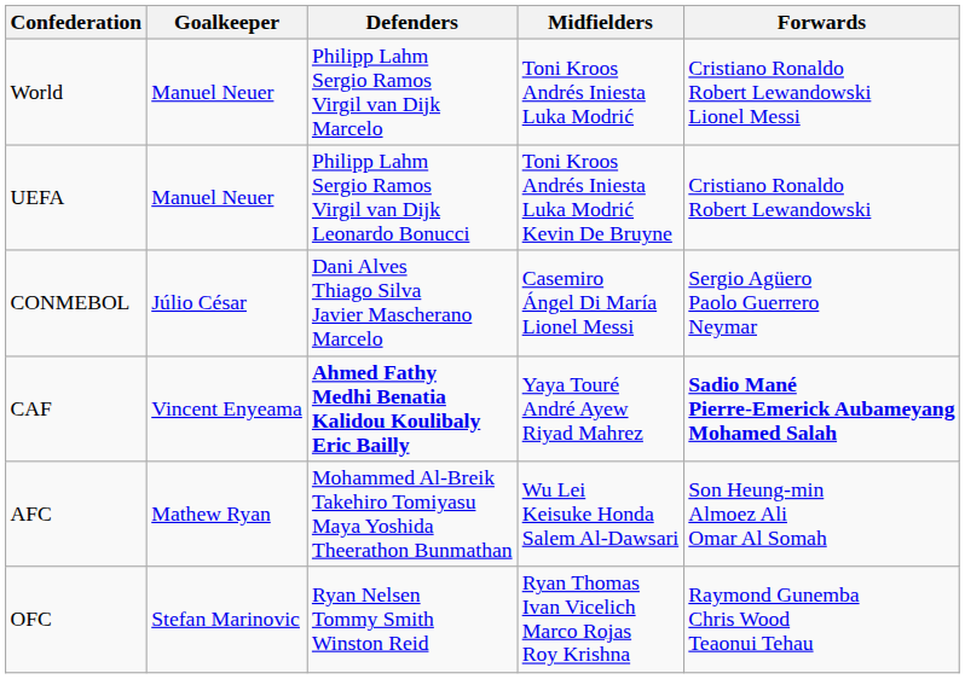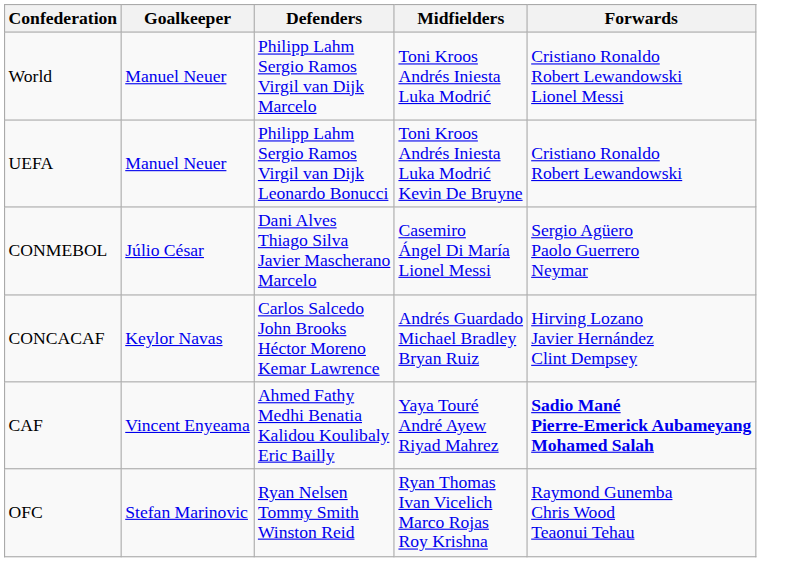 <table class="wikitable">
 <tr>
 <th>Confederation</th>
 <th>Goalkeeper</th>
 <th>Defenders</th>
 <th>Midfielders</th>
 <th>Forwards</th>
 </tr>
 <tr>
 <td>World</td>
 <td> <a href='#'>Manuel Neuer</a></td>
 <td style="text-align:left;"> <a href='#'>Philipp Lahm</a><br> <a href='#'>Sergio Ramos</a><br> <a href='#'>Virgil van Dijk</a><br> <a href='#'>Marcelo</a></td>
 <td style="text-align:left;"> <a href='#'>Toni Kroos</a><br> <a href='#'>Andrés Iniesta</a><br> <a href='#'>Luka Modrić</a></td>
 <td style="text-align:left;"> <a href='#'>Cristiano Ronaldo</a><br> <a href='#'>Robert Lewandowski</a><br> <a href='#'>Lionel Messi</a></td>
 </tr>
 <tr>
 <td>UEFA</td>
 <td> <a href='#'>Manuel Neuer</a></td>
 <td style="text-align:left;"> <a href='#'>Philipp Lahm</a><br> <a href='#'>Sergio Ramos</a><br> <a href='#'>Virgil van Dijk</a><br> <a href='#'>Leonardo Bonucci</a></td>
 <td style="text-align:left;"> <a href='#'>Toni Kroos</a><br> <a href='#'>Andrés Iniesta</a><br> <a href='#'>Luka Modrić</a><br> <a href='#'>Kevin De Bruyne</a></td>
 <td style="text-align:left;"> <a href='#'>Cristiano Ronaldo</a><br> <a href='#'>Robert Lewandowski</a></td>
 </tr>
 <tr>
 <td>CONMEBOL</td>
 <td> <a href='#'>Júlio César</a></td>
 <td style="text-align:left;"> <a href='#'>Dani Alves</a><br> <a href='#'>Thiago Silva</a><br> <a href='#'>Javier Mascherano</a><br> <a href='#'>Marcelo</a></td>
 <td style="text-align:left;"> <a href='#'>Casemiro</a><br> <a href='#'>Ángel Di María</a><br> <a href='#'>Lionel Messi</a></td>
 <td style="text-align:left;"> <a href='#'>Sergio Agüero</a><br> <a href='#'>Paolo Guerrero</a><br> <a href='#'>Neymar</a></td>
 </tr>
 <tr>
+<td>CONCACAF</td>
+<td> <a href='#'>Keylor Navas</a></td>
+<td style="text-align:left;"> <a href='#'>Carlos Salcedo</a><br> <a href='#'>John Brooks</a><br> <a href='#'>Héctor Moreno</a><br> <a href='#'>Kemar Lawrence</a></td>
+<td style="text-align:left;"> <a href='#'>Andrés Guardado</a><br> <a href='#'>Michael Bradley</a><br> <a href='#'>Bryan Ruiz</a></td>
+<td style="text-align:left;"> <a href='#'>Hirving Lozano</a><br> <a href='#'>Javier Hernández</a><br> <a href='#'>Clint Dempsey</a></td>
+</tr>
+<tr>
 <td>CAF</td>
 <td> <a href='#'>Vincent Enyeama</a></td>
-<td style="text-align:left;"><strong> <a href='#'>Ahmed Fathy</a><br> <a href='#'>Medhi Benatia</a><br> <a href='#'>Kalidou Koulibaly</a><br> <a href='#'>Eric Bailly</a></strong></td>
+<td style="text-align:left;"> <a href='#'>Ahmed Fathy</a><br> <a href='#'>Medhi Benatia</a><br> <a href='#'>Kalidou Koulibaly</a><br> <a href='#'>Eric Bailly</a></td>
 <td style="text-align:left;"> <a href='#'>Yaya Touré</a><br> <a href='#'>André Ayew</a><br> <a href='#'>Riyad Mahrez</a></td>
 <td style="text-align:left;"><strong> <a href='#'>Sadio Mané</a><br> <a href='#'>Pierre-Emerick Aubameyang</a><br> <a href='#'>Mohamed Salah</a></strong></td>
-</tr>
-<tr>
-<td>AFC</td>
-<td> <a href='#'>Mathew Ryan</a></td>
-<td style="text-align:left;"> <a href='#'>Mohammed Al-Breik</a><br> <a href='#'>Takehiro Tomiyasu</a><br> <a href='#'>Maya Yoshida</a><br> <a href='#'>Theerathon Bunmathan</a></td>
-<td style="text-align:left;"> <a href='#'>Wu Lei</a><br> <a href='#'>Keisuke Honda</a><br> <a href='#'>Salem Al-Dawsari</a></td>
-<td style="text-align:left;"> <a href='#'>Son Heung-min</a><br> <a href='#'>Almoez Ali</a><br> <a href='#'>Omar Al Somah</a></td>
 </tr>
 <tr>
 <td>OFC</td>
 <td> <a href='#'>Stefan Marinovic</a></td>
 <td style="text-align:left;"> <a href='#'>Ryan Nelsen</a><br> <a href='#'>Tommy Smith</a><br> <a href='#'>Winston Reid</a></td>
 <td style="text-align:left;"> <a href='#'>Ryan Thomas</a><br> <a href='#'>Ivan Vicelich</a><br> <a href='#'>Marco Rojas</a><br> <a href='#'>Roy Krishna</a></td>
 <td style="text-align:left;"> <a href='#'>Raymond Gunemba</a><br> <a href='#'>Chris Wood</a><br> <a href='#'>Teaonui Tehau</a></td>
 </tr>
 </table>
